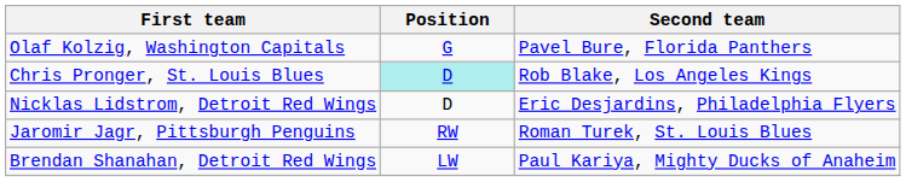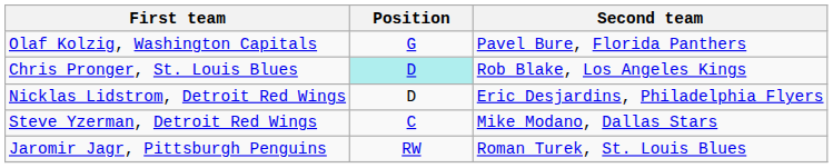 <table class="wikitable">
 <tr>
 <th>First team</th>
 <th>  Position  </th>
 <th>Second team</th>
 </tr>
 <tr>
 <td><a href='#'>Olaf Kolzig</a>, <a href='#'>Washington Capitals</a></td>
 <td align=center><a href='#'>G</a></td>
 <td><a href='#'>Pavel Bure</a>, <a href='#'>Florida Panthers</a></td>
 </tr>
 <tr>
 <td><a href='#'>Chris Pronger</a>, <a href='#'>St. Louis Blues</a></td>
 <td align=center style="background: paleturquoise;"><a href='#'>D</a></td>
 <td><a href='#'>Rob Blake</a>, <a href='#'>Los Angeles Kings</a></td>
 </tr>
 <tr>
 <td><a href='#'>Nicklas Lidstrom</a>, <a href='#'>Detroit Red Wings</a></td>
 <td align=center>D</td>
 <td><a href='#'>Eric Desjardins</a>, <a href='#'>Philadelphia Flyers</a></td>
 </tr>
 <tr>
+<td><a href='#'>Steve Yzerman</a>, <a href='#'>Detroit Red Wings</a></td>
+<td align=center><a href='#'>C</a></td>
+<td><a href='#'>Mike Modano</a>, <a href='#'>Dallas Stars</a></td>
+</tr>
+<tr>
 <td><a href='#'>Jaromir Jagr</a>, <a href='#'>Pittsburgh Penguins</a></td>
 <td align=center><a href='#'>RW</a></td>
 <td><a href='#'>Roman Turek</a>, <a href='#'>St. Louis Blues</a></td>
 </tr>
 <tr>
-<td><a href='#'>Brendan Shanahan</a>, <a href='#'>Detroit Red Wings</a></td>
-<td align=center><a href='#'>LW</a></td>
-<td><a href='#'>Paul Kariya</a>, <a href='#'>Mighty Ducks of Anaheim</a></td>
-</tr>
-<tr>
 </tr>
 </table>
